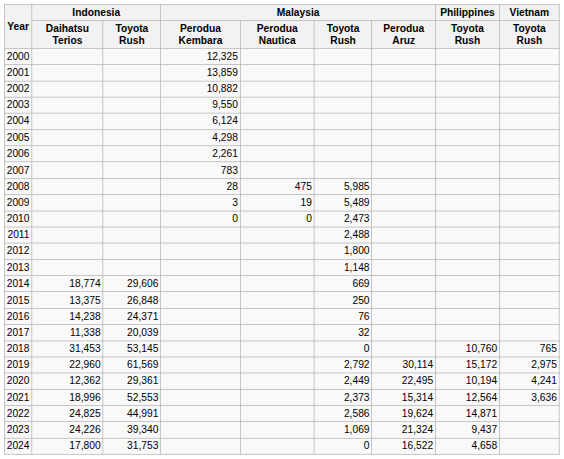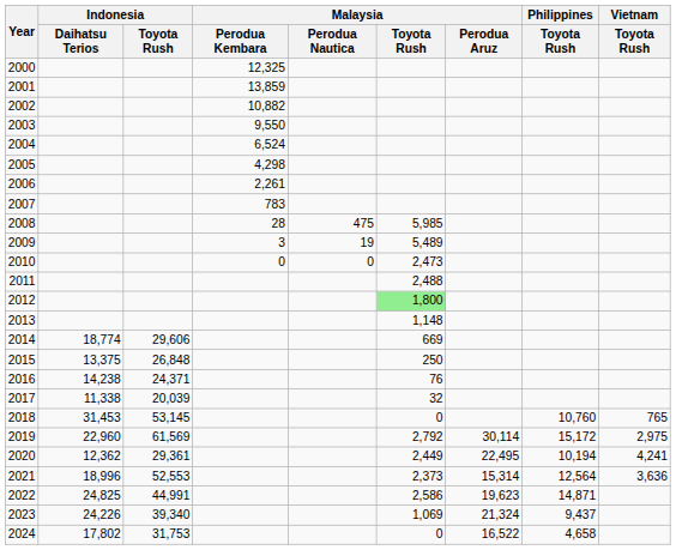 <table class="wikitable" style="text-align: right;">
 <tr>
 <th rowspan="2">Year</th>
 <th colspan="2">Indonesia</th>
 <th colspan="4">Malaysia</th>
 <th>Philippines</th>
 <th>Vietnam</th>
 </tr>
 <tr>
 <th>Daihatsu Terios</th>
 <th>Toyota Rush</th>
 <th>Perodua Kembara</th>
 <th>Perodua Nautica</th>
 <th>Toyota Rush</th>
 <th>Perodua Aruz</th>
 <th>Toyota Rush</th>
 <th>Toyota Rush</th>
 </tr>
 <tr>
 <td>2000</td>
 <td></td>
 <td></td>
 <td>12,325</td>
 <td></td>
 <td></td>
 <td></td>
 <td></td>
 <td></td>
 </tr>
 <tr>
 <td>2001</td>
 <td></td>
 <td></td>
 <td>13,859</td>
 <td></td>
 <td></td>
 <td></td>
 <td></td>
 <td></td>
 </tr>
 <tr>
 <td>2002</td>
 <td></td>
 <td></td>
 <td>10,882</td>
 <td></td>
 <td></td>
 <td></td>
 <td></td>
 <td></td>
 </tr>
 <tr>
 <td>2003</td>
 <td></td>
 <td></td>
 <td>9,550</td>
 <td></td>
 <td></td>
 <td></td>
 <td></td>
 <td></td>
 </tr>
 <tr>
 <td>2004</td>
 <td></td>
 <td></td>
-<td>6,124</td>
+<td>6,524</td>
 <td></td>
 <td></td>
 <td></td>
 <td></td>
 <td></td>
 </tr>
 <tr>
 <td>2005</td>
 <td></td>
 <td></td>
 <td>4,298</td>
 <td></td>
 <td></td>
 <td></td>
 <td></td>
 <td></td>
 </tr>
 <tr>
 <td>2006</td>
 <td></td>
 <td></td>
 <td>2,261</td>
 <td></td>
 <td></td>
 <td></td>
 <td></td>
 <td></td>
 </tr>
 <tr>
 <td>2007</td>
 <td></td>
 <td></td>
 <td>783</td>
 <td></td>
 <td></td>
 <td></td>
 <td></td>
 <td></td>
 </tr>
 <tr>
 <td>2008</td>
 <td></td>
 <td></td>
 <td>28</td>
 <td>475</td>
 <td>5,985</td>
 <td></td>
 <td></td>
 <td></td>
 </tr>
 <tr>
 <td>2009</td>
 <td></td>
 <td></td>
 <td>3</td>
 <td>19</td>
 <td>5,489</td>
 <td></td>
 <td></td>
 <td></td>
 </tr>
 <tr>
 <td>2010</td>
 <td></td>
 <td></td>
 <td>0</td>
 <td>0</td>
 <td>2,473</td>
 <td></td>
 <td></td>
 <td></td>
 </tr>
 <tr>
 <td>2011</td>
 <td></td>
 <td></td>
 <td></td>
 <td></td>
 <td>2,488</td>
 <td></td>
 <td></td>
 <td></td>
 </tr>
 <tr>
 <td>2012</td>
 <td></td>
 <td></td>
 <td></td>
 <td></td>
-<td>1,800</td>
+<td style="background: lightgreen;">1,800</td>
 <td></td>
 <td></td>
 <td></td>
 </tr>
 <tr>
 <td>2013</td>
 <td></td>
 <td></td>
 <td></td>
 <td></td>
 <td>1,148</td>
 <td></td>
 <td></td>
 <td></td>
 </tr>
 <tr>
 <td>2014</td>
 <td>18,774</td>
 <td>29,606</td>
 <td></td>
 <td></td>
 <td>669</td>
 <td></td>
 <td></td>
 <td></td>
 </tr>
 <tr>
 <td>2015</td>
 <td>13,375</td>
 <td>26,848</td>
 <td></td>
 <td></td>
 <td>250</td>
 <td></td>
 <td></td>
 <td></td>
 </tr>
 <tr>
 <td>2016</td>
 <td>14,238</td>
 <td>24,371</td>
 <td></td>
 <td></td>
 <td>76</td>
 <td></td>
 <td></td>
 <td></td>
 </tr>
 <tr>
 <td>2017</td>
 <td>11,338</td>
 <td>20,039</td>
 <td></td>
 <td></td>
 <td>32</td>
 <td></td>
 <td></td>
 <td></td>
 </tr>
 <tr>
 <td>2018</td>
 <td>31,453</td>
 <td>53,145</td>
 <td></td>
 <td></td>
 <td>0</td>
 <td></td>
 <td>10,760</td>
 <td>765</td>
 </tr>
 <tr>
 <td>2019</td>
 <td>22,960</td>
 <td>61,569</td>
 <td></td>
 <td></td>
 <td>2,792</td>
 <td>30,114</td>
 <td>15,172</td>
 <td>2,975</td>
 </tr>
 <tr>
 <td>2020</td>
 <td>12,362</td>
 <td>29,361</td>
 <td></td>
 <td></td>
 <td>2,449</td>
 <td>22,495</td>
 <td>10,194</td>
 <td>4,241</td>
 </tr>
 <tr>
 <td>2021</td>
 <td>18,996</td>
 <td>52,553</td>
 <td></td>
 <td></td>
 <td>2,373</td>
 <td>15,314</td>
 <td>12,564</td>
 <td>3,636</td>
 </tr>
 <tr>
 <td>2022</td>
 <td>24,825</td>
 <td>44,991</td>
 <td></td>
 <td></td>
 <td>2,586</td>
-<td>19,624</td>
+<td>19,623</td>
 <td>14,871</td>
 <td></td>
 </tr>
 <tr>
 <td>2023</td>
 <td>24,226</td>
 <td>39,340</td>
 <td></td>
 <td></td>
 <td>1,069</td>
 <td>21,324</td>
 <td>9,437</td>
 <td></td>
 </tr>
 <tr>
 <td>2024</td>
-<td>17,800</td>
+<td>17,802</td>
 <td>31,753</td>
 <td></td>
 <td></td>
 <td>0</td>
 <td>16,522</td>
 <td>4,658</td>
 <td></td>
 </tr>
 </table>
